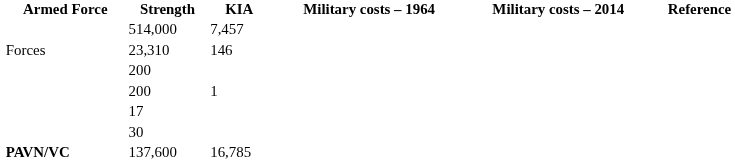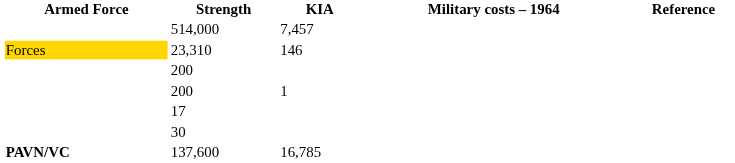 <table width="800px">
 <tr>
 <th>Armed Force</th>
 <th>Strength</th>
 <th>KIA</th>
 <th></th>
 <th>Military costs – 1964</th>
-<th>Military costs – 2014</th>
 <th>Reference</th>
 </tr>
 <tr>
 <td></td>
 <td>514,000</td>
 <td>7,457</td>
 <td></td>
 <td></td>
 <td></td>
-<td></td>
 </tr>
 <tr>
-<td> Forces</td>
+<td style="background: gold;"> Forces</td>
 <td>23,310</td>
 <td>146</td>
-<td></td>
 <td></td>
 <td></td>
 <td></td>
 </tr>
 <tr>
 <td></td>
 <td>200</td>
-<td></td>
 <td></td>
 <td></td>
 <td></td>
 <td></td>
 </tr>
 <tr>
 <td></td>
 <td>200</td>
 <td>1</td>
 <td></td>
 <td></td>
 <td></td>
-<td></td>
 </tr>
 <tr>
 <td></td>
 <td>17</td>
-<td></td>
 <td></td>
 <td></td>
 <td></td>
 <td></td>
 </tr>
 <tr>
 <td></td>
 <td>30</td>
 <td></td>
 <td></td>
 <td></td>
 <td></td>
-<td></td>
 </tr>
 <tr>
 <td><strong> PAVN/VC</strong></td>
 <td>137,600</td>
 <td>16,785</td>
 <td></td>
 <td></td>
 <td></td>
-<td></td>
 </tr>
 </table>
